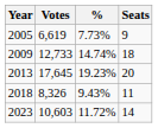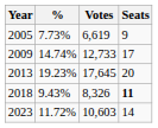 <table class="wikitable">
 <tr>
 <th>Year</th>
+<th>%</th>
 <th>Votes</th>
-<th>%</th>
 <th>Seats</th>
 </tr>
 <tr>
 <td>2005</td>
+<td>7.73%</td>
 <td>6,619</td>
-<td>7.73%</td>
 <td>9</td>
 </tr>
 <tr>
 <td>2009</td>
+<td>14.74%</td>
 <td>12,733</td>
-<td>14.74%</td>
-<td>18</td>
+<td>17</td>
 </tr>
 <tr>
 <td>2013</td>
+<td>19.23%</td>
 <td>17,645</td>
-<td>19.23%</td>
 <td>20</td>
 </tr>
 <tr>
 <td>2018</td>
+<td>9.43%</td>
 <td>8,326</td>
-<td>9.43%</td>
-<td>11</td>
+<td><strong>11</strong></td>
 </tr>
 <tr>
 <td>2023</td>
+<td>11.72%</td>
 <td>10,603</td>
-<td>11.72%</td>
 <td>14</td>
 </tr>
 </table>
